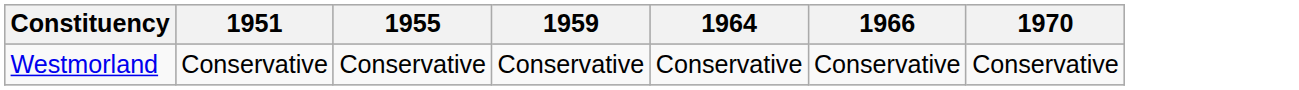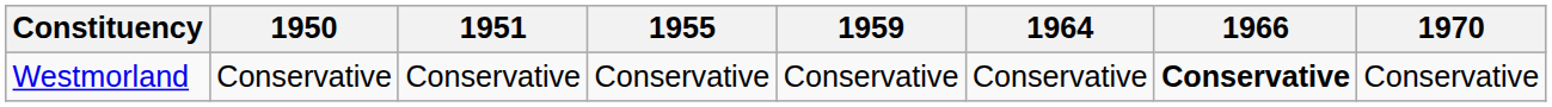 <table class="wikitable sortable">
 <tr>
 <th>Constituency</th>
+<th>1950</th>
 <th>1951</th>
 <th>1955</th>
 <th>1959</th>
 <th>1964</th>
 <th>1966</th>
 <th>1970</th>
 </tr>
 <tr>
 <td><a href='#'>Westmorland</a></td>
 <td bgcolor=>Conservative</td>
 <td bgcolor=>Conservative</td>
 <td bgcolor=>Conservative</td>
 <td bgcolor=>Conservative</td>
 <td bgcolor=>Conservative</td>
+<td bgcolor=><strong>Conservative</strong></td>
 <td bgcolor=>Conservative</td>
 </tr>
 </table>
